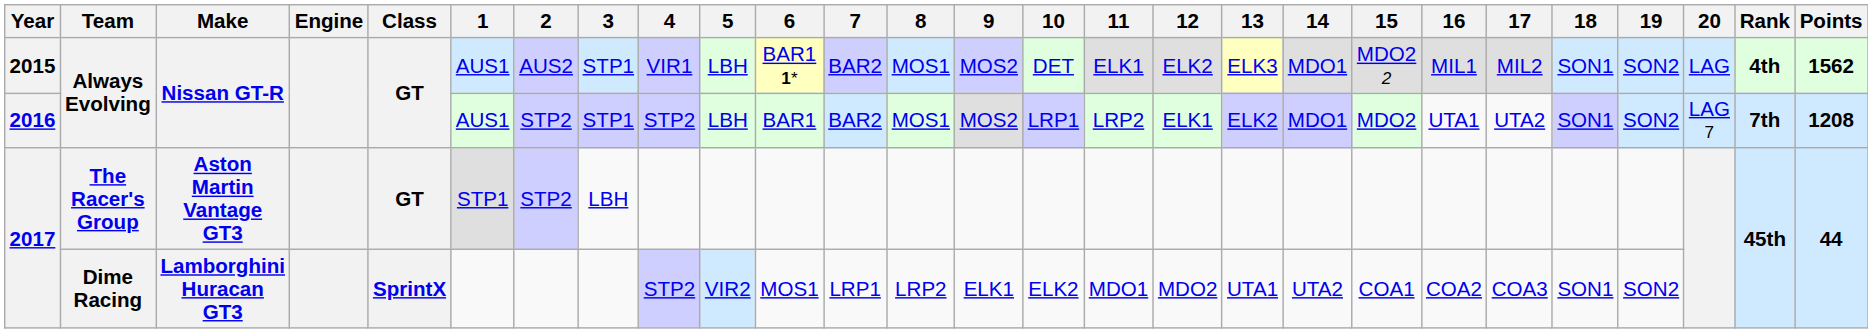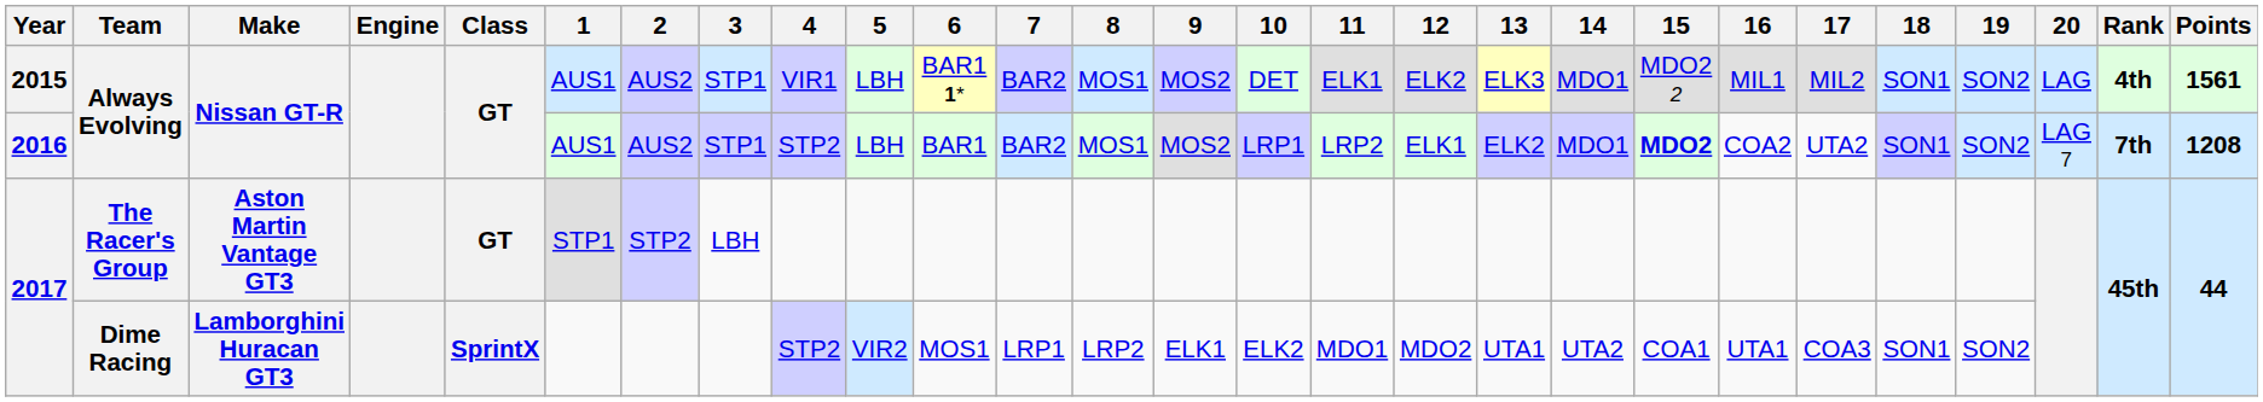 <table class="wikitable" style="text-align:center; font-size:90%">
 <tr>
 <th>Year</th>
 <th>Team</th>
 <th>Make</th>
 <th>Engine</th>
 <th>Class</th>
 <th>1</th>
 <th>2</th>
 <th>3</th>
 <th>4</th>
 <th>5</th>
 <th>6</th>
 <th>7</th>
 <th>8</th>
 <th>9</th>
 <th>10</th>
 <th>11</th>
 <th>12</th>
 <th>13</th>
 <th>14</th>
 <th>15</th>
 <th>16</th>
 <th>17</th>
 <th>18</th>
 <th>19</th>
 <th>20</th>
 <th>Rank</th>
 <th>Points</th>
 </tr>
 <tr>
 <th>2015</th>
 <th rowspan=2>Always Evolving</th>
 <th rowspan=2><a href='#'>Nissan GT-R</a></th>
 <th rowspan=2></th>
 <th rowspan=2>GT</th>
 <td style="background:#CFEAFF;"><a href='#'>AUS1</a><br></td>
 <td style="background:#CFCFFF;"><a href='#'>AUS2</a><br></td>
 <td style="background:#CFEAFF;"><a href='#'>STP1</a><br></td>
 <td style="background:#CFCFFF;"><a href='#'>VIR1</a><br></td>
 <td style="background:#DFFFDF;"><a href='#'>LBH</a><br></td>
 <td style="background:#FFFFBF;"><a href='#'>BAR1</a><br><small><strong>1</strong>*</small></td>
 <td style="background:#CFCFFF;"><a href='#'>BAR2</a><br></td>
 <td style="background:#CFEAFF;"><a href='#'>MOS1</a><br></td>
 <td style="background:#CFCFFF;"><a href='#'>MOS2</a><br></td>
 <td style="background:#DFFFDF;"><a href='#'>DET</a><br></td>
 <td style="background:#DFDFDF;"><a href='#'>ELK1</a><br></td>
 <td style="background:#DFDFDF;"><a href='#'>ELK2</a><br></td>
 <td style="background:#FFFFBF;"><a href='#'>ELK3</a><br></td>
 <td style="background:#DFDFDF;"><a href='#'>MDO1</a><br></td>
 <td style="background:#DFDFDF;"><a href='#'>MDO2</a><br><small><em>2</em></small></td>
 <td style="background:#DFDFDF;"><a href='#'>MIL1</a><br></td>
 <td style="background:#DFDFDF;"><a href='#'>MIL2</a><br></td>
 <td style="background:#CFEAFF;"><a href='#'>SON1</a><br></td>
 <td style="background:#CFEAFF;"><a href='#'>SON2</a><br></td>
 <td style="background:#CFEAFF;"><a href='#'>LAG</a><br></td>
 <th style="background:#DFFFDF;">4th</th>
-<th style="background:#DFFFDF;">1562</th>
+<th style="background:#DFFFDF;">1561</th>
 </tr>
 <tr>
 <th><a href='#'>2016</a></th>
 <td style="background:#DFFFDF;"><a href='#'>AUS1</a><br></td>
-<td style="background:#CFCFFF;"><a href='#'>STP2</a><br></td>
+<td style="background:#CFCFFF;"><a href='#'>AUS2</a><br></td>
 <td style="background:#CFCFFF;"><a href='#'>STP1</a><br></td>
 <td style="background:#CFCFFF;"><a href='#'>STP2</a><br></td>
 <td style="background:#DFFFDF;"><a href='#'>LBH</a><br></td>
 <td style="background:#DFFFDF;"><a href='#'>BAR1</a><br></td>
 <td style="background:#CFEAFF;"><a href='#'>BAR2</a><br></td>
 <td style="background:#DFFFDF;"><a href='#'>MOS1</a><br></td>
 <td style="background:#DFDFDF;"><a href='#'>MOS2</a><br></td>
 <td style="background:#CFCFFF;"><a href='#'>LRP1</a><br></td>
 <td style="background:#DFFFDF;"><a href='#'>LRP2</a><br></td>
 <td style="background:#DFFFDF;"><a href='#'>ELK1</a><br></td>
 <td style="background:#CFCFFF;"><a href='#'>ELK2</a><br></td>
 <td style="background:#CFCFFF;"><a href='#'>MDO1</a><br></td>
-<td style="background:#DFFFDF;"><a href='#'>MDO2</a><br></td>
-<td><a href='#'>UTA1</a> <br><small></small></td>
+<td style="background:#DFFFDF;"><strong><a href='#'>MDO2</a><br></strong></td>
+<td><a href='#'>COA2</a></td>
 <td><a href='#'>UTA2</a> <br><small></small></td>
 <td style="background:#CFCFFF;"><a href='#'>SON1</a><br></td>
 <td style="background:#CFEAFF;"><a href='#'>SON2</a><br></td>
 <td style="background:#CFEAFF;"><a href='#'>LAG</a><br><small>7</small></td>
 <th style="background:#CFEAFF;">7th</th>
 <th style="background:#CFEAFF;">1208</th>
 </tr>
 <tr>
 <th rowspan=2><a href='#'>2017</a></th>
 <th><a href='#'>The Racer's Group</a></th>
 <th><a href='#'>Aston Martin Vantage GT3</a></th>
 <th></th>
 <th>GT</th>
 <td style="background:#DFDFDF;"><a href='#'>STP1</a><br></td>
 <td style="background:#CFCFFF;"><a href='#'>STP2</a><br></td>
 <td><a href='#'>LBH</a></td>
 <td></td>
 <td></td>
 <td></td>
 <td></td>
 <td></td>
 <td></td>
 <td></td>
 <td></td>
 <td></td>
 <td></td>
 <td></td>
 <td></td>
 <td></td>
 <td></td>
 <td></td>
 <td></td>
 <th rowspan=2></th>
 <th rowspan=2 style="background:#CFEAFF;">45th</th>
 <th rowspan=2 style="background:#CFEAFF;">44</th>
 </tr>
 <tr>
 <th>Dime Racing</th>
 <th><a href='#'>Lamborghini Huracan GT3</a></th>
 <th></th>
 <th><a href='#'>SprintX</a></th>
 <td></td>
 <td></td>
 <td></td>
 <td style="background:#CFCFFF;"><a href='#'>STP2</a><br></td>
 <td style="background:#CFEAFF;"><a href='#'>VIR2</a><br></td>
 <td><a href='#'>MOS1</a></td>
 <td><a href='#'>LRP1</a></td>
 <td><a href='#'>LRP2</a></td>
 <td><a href='#'>ELK1</a></td>
 <td><a href='#'>ELK2</a></td>
 <td><a href='#'>MDO1</a></td>
 <td><a href='#'>MDO2</a></td>
 <td><a href='#'>UTA1</a></td>
 <td><a href='#'>UTA2</a></td>
 <td><a href='#'>COA1</a></td>
-<td><a href='#'>COA2</a></td>
+<td><a href='#'>UTA1</a> <br><small></small></td>
 <td><a href='#'>COA3</a></td>
 <td><a href='#'>SON1</a></td>
 <td><a href='#'>SON2</a></td>
 </tr>
 </table>
